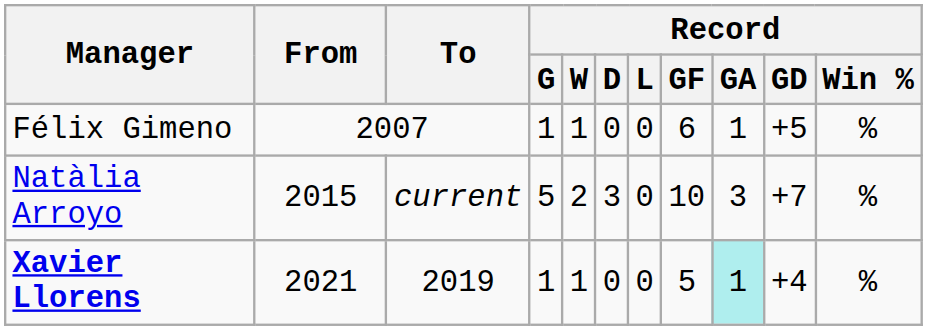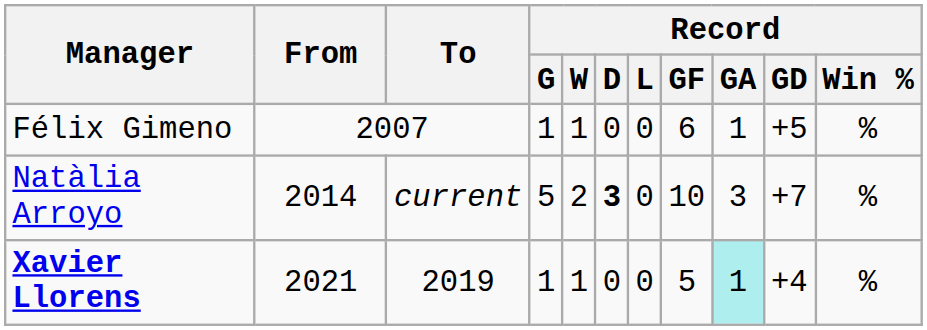 <table class="wikitable" style="text-align: center">
 <tr>
 <th rowspan="2" style="width:100px;">Manager</th>
 <th rowspan="2" style="width:50px;">From</th>
 <th rowspan="2" style="width:50px;">To</th>
 <th colspan="8">Record</th>
 </tr>
 <tr>
 <th>G</th>
 <th>W</th>
 <th>D</th>
 <th>L</th>
 <th>GF</th>
 <th>GA</th>
 <th>GD</th>
 <th>Win %</th>
 </tr>
 <tr>
 <td style="text-align:left;">Félix Gimeno</td>
 <td colspan=2 style="text-align:center;">2007</td>
 <td>1</td>
 <td>1</td>
 <td>0</td>
 <td>0</td>
 <td>6</td>
 <td>1</td>
 <td>+5</td>
 <td>%</td>
 </tr>
 <tr>
 <td style="text-align:left;"><a href='#'>Natàlia Arroyo</a></td>
-<td style="text-align:center;">2015</td>
+<td style="text-align:center;">2014</td>
 <td align="center"><em>current</em></td>
 <td>5</td>
 <td>2</td>
-<td>3</td>
+<td><strong>3</strong></td>
 <td>0</td>
 <td>10</td>
 <td>3</td>
 <td>+7</td>
 <td>%</td>
 </tr>
 <tr>
 <td style="text-align:left;"><strong><a href='#'>Xavier Llorens</a></strong></td>
 <td style="text-align:center;">2021</td>
 <td align="center">2019</td>
 <td>1</td>
 <td>1</td>
 <td>0</td>
 <td>0</td>
 <td>5</td>
 <td style="background: paleturquoise;">1</td>
 <td>+4</td>
 <td>%</td>
 </tr>
 </table>
